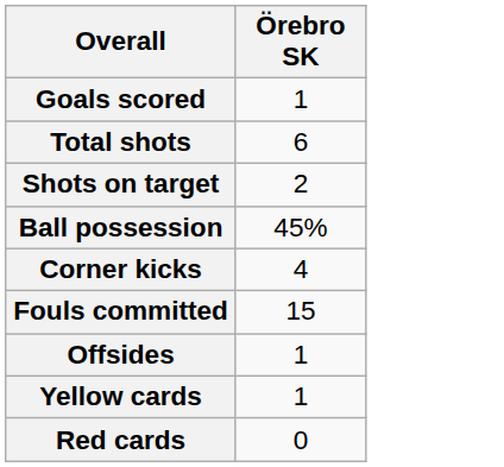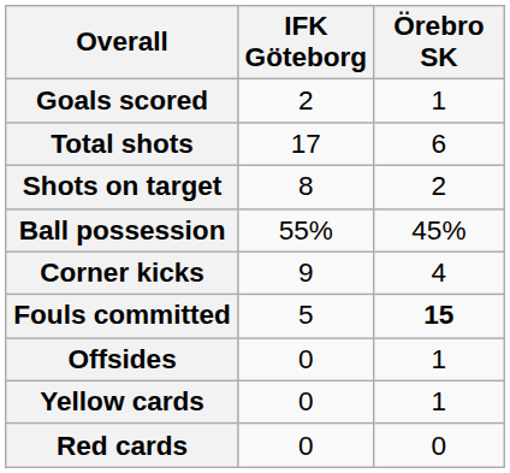 <table class="wikitable plainrowheaders" style="text-align:center">
 <tr>
 <th width=130>Overall</th>
+<th width=70>IFK Göteborg</th>
 <th width=70>Örebro SK</th>
 </tr>
 <tr>
 <th scope=row>Goals scored</th>
+<td>2</td>
 <td>1</td>
 </tr>
 <tr>
 <th scope=row>Total shots</th>
+<td>17</td>
 <td>6</td>
 </tr>
 <tr>
 <th scope=row>Shots on target</th>
+<td>8</td>
 <td>2</td>
 </tr>
 <tr>
 <th scope=row>Ball possession</th>
+<td>55%</td>
 <td>45%</td>
 </tr>
 <tr>
 <th scope=row>Corner kicks</th>
+<td>9</td>
 <td>4</td>
 </tr>
 <tr>
 <th scope=row>Fouls committed</th>
-<td>15</td>
+<td>5</td>
+<td><strong>15</strong></td>
 </tr>
 <tr>
 <th scope=row>Offsides</th>
+<td>0</td>
 <td>1</td>
 </tr>
 <tr>
 <th scope=row>Yellow cards</th>
+<td>0</td>
 <td>1</td>
 </tr>
 <tr>
 <th scope=row>Red cards</th>
 <td>0</td>
+<td>0</td>
 </tr>
 </table>
